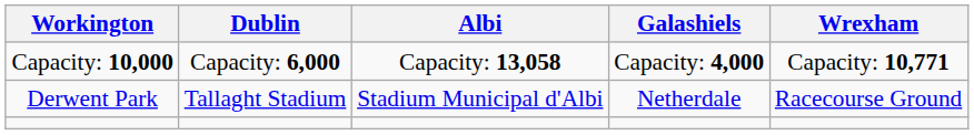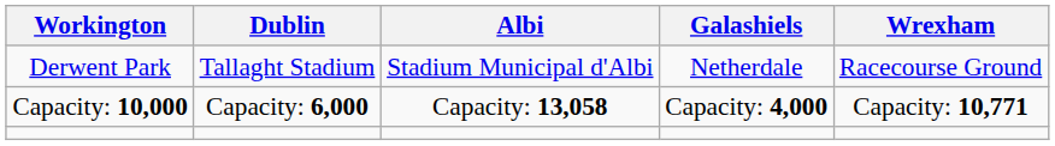 <table class="wikitable" style="text-align:center;margin:1em auto;">
 <tr>
 <th><a href='#'>Workington</a></th>
 <th><a href='#'>Dublin</a></th>
 <th><a href='#'>Albi</a></th>
 <th><a href='#'>Galashiels</a></th>
 <th><a href='#'>Wrexham</a></th>
 </tr>
 <tr>
+<td><a href='#'>Derwent Park</a></td>
+<td><a href='#'>Tallaght Stadium</a></td>
+<td><a href='#'>Stadium Municipal d'Albi</a></td>
+<td><a href='#'>Netherdale</a></td>
+<td><a href='#'>Racecourse Ground</a></td>
+</tr>
+<tr>
 <td>Capacity: <strong>10,000</strong></td>
 <td>Capacity: <strong>6,000</strong></td>
 <td>Capacity: <strong>13,058</strong></td>
 <td>Capacity: <strong>4,000</strong></td>
 <td>Capacity: <strong>10,771</strong></td>
-</tr>
-<tr>
-<td><a href='#'>Derwent Park</a></td>
-<td><a href='#'>Tallaght Stadium</a></td>
-<td><a href='#'>Stadium Municipal d'Albi</a></td>
-<td><a href='#'>Netherdale</a></td>
-<td><a href='#'>Racecourse Ground</a></td>
 </tr>
 <tr>
 <td></td>
 <td></td>
 <td></td>
 <td></td>
 <td></td>
 </tr>
 </table>
